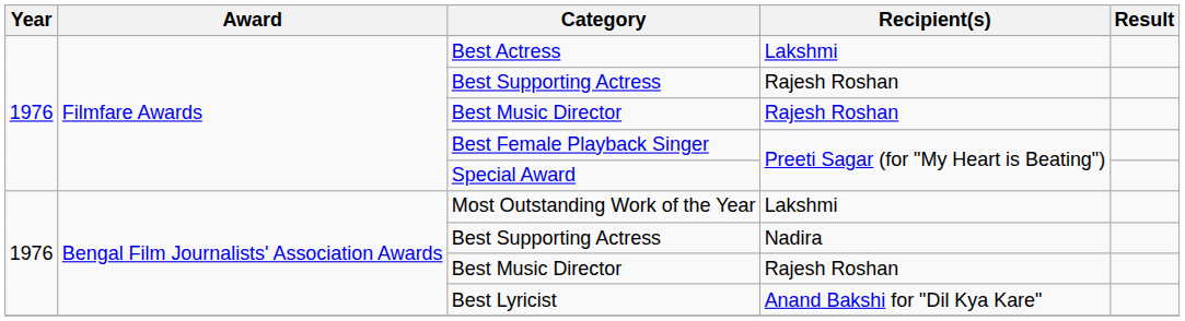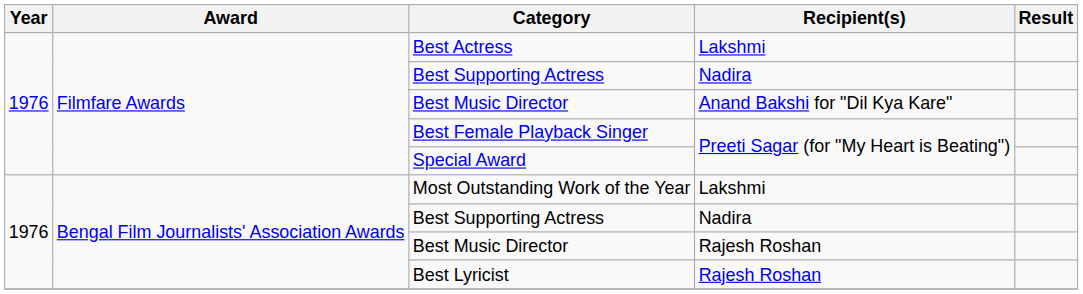 <table class="wikitable sortable">
 <tr>
 <th>Year</th>
 <th>Award</th>
 <th>Category</th>
 <th>Recipient(s)</th>
 <th>Result</th>
 </tr>
 <tr>
 <td rowspan="5"><a href='#'>1976</a></td>
 <td rowspan="5"><a href='#'>Filmfare Awards</a></td>
 <td><a href='#'>Best Actress</a></td>
 <td><a href='#'>Lakshmi</a></td>
 <td></td>
 </tr>
 <tr>
 <td><a href='#'>Best Supporting Actress</a></td>
-<td>Rajesh Roshan</td>
+<td><a href='#'>Nadira</a></td>
 <td></td>
 </tr>
 <tr>
 <td><a href='#'>Best Music Director</a></td>
-<td><a href='#'>Rajesh Roshan</a></td>
+<td><a href='#'>Anand Bakshi</a> for "Dil Kya Kare"</td>
 <td></td>
 </tr>
 <tr>
 <td><a href='#'>Best Female Playback Singer</a></td>
 <td rowspan="2"><a href='#'>Preeti Sagar</a> (for "My Heart is Beating")</td>
 <td></td>
 </tr>
 <tr>
 <td><a href='#'>Special Award</a></td>
 <td></td>
 </tr>
 <tr>
 <td rowspan="4">1976</td>
 <td rowspan="4"><a href='#'>Bengal Film Journalists' Association Awards</a></td>
 <td>Most Outstanding Work of the Year</td>
 <td>Lakshmi</td>
 <td> </td>
 </tr>
 <tr>
 <td>Best Supporting Actress</td>
 <td>Nadira</td>
 <td></td>
 </tr>
 <tr>
 <td>Best Music Director</td>
 <td>Rajesh Roshan</td>
 <td></td>
 </tr>
 <tr>
 <td>Best Lyricist</td>
-<td><a href='#'>Anand Bakshi</a> for "Dil Kya Kare"</td>
+<td><a href='#'>Rajesh Roshan</a></td>
 <td></td>
 </tr>
 <tr>
 </tr>
 </table>
